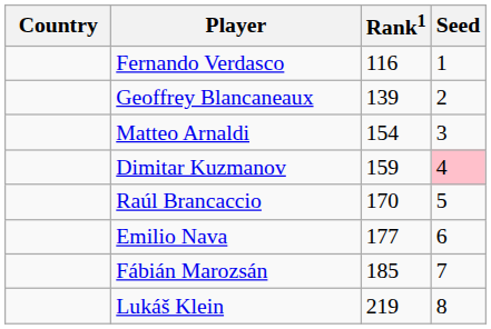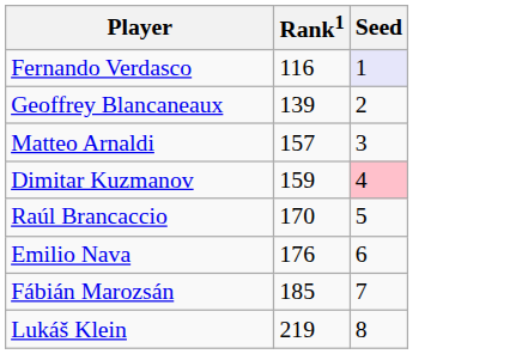 <table class="sortable wikitable">
 <tr>
-<th width="70">Country</th>
 <th width="175">Player</th>
 <th>Rank<sup>1</sup></th>
 <th>Seed</th>
 </tr>
 <tr>
-<td></td>
 <td><a href='#'>Fernando Verdasco</a></td>
 <td>116</td>
-<td>1</td>
+<td style="background: lavender;">1</td>
 </tr>
 <tr>
-<td></td>
 <td><a href='#'>Geoffrey Blancaneaux</a></td>
 <td>139</td>
 <td>2</td>
 </tr>
 <tr>
-<td></td>
 <td><a href='#'>Matteo Arnaldi</a></td>
-<td>154</td>
+<td>157</td>
 <td>3</td>
 </tr>
 <tr>
-<td></td>
 <td><a href='#'>Dimitar Kuzmanov</a></td>
 <td>159</td>
 <td style="background: pink;">4</td>
 </tr>
 <tr>
-<td></td>
 <td><a href='#'>Raúl Brancaccio</a></td>
 <td>170</td>
 <td>5</td>
 </tr>
 <tr>
-<td></td>
 <td><a href='#'>Emilio Nava</a></td>
-<td>177</td>
+<td>176</td>
 <td>6</td>
 </tr>
 <tr>
-<td></td>
 <td><a href='#'>Fábián Marozsán</a></td>
 <td>185</td>
 <td>7</td>
 </tr>
 <tr>
-<td></td>
 <td><a href='#'>Lukáš Klein</a></td>
 <td>219</td>
 <td>8</td>
 </tr>
 </table>
